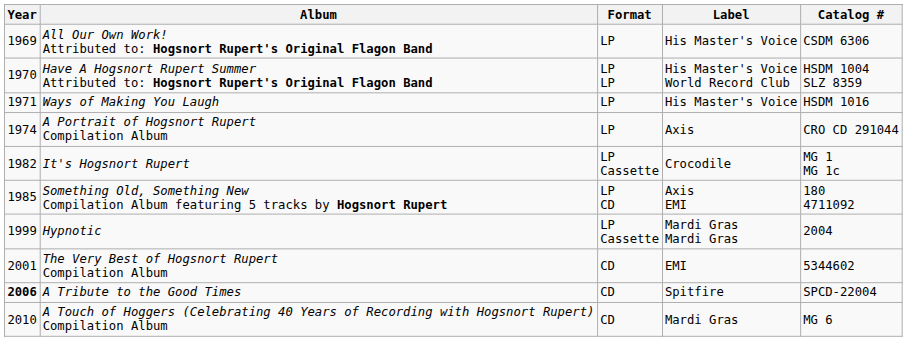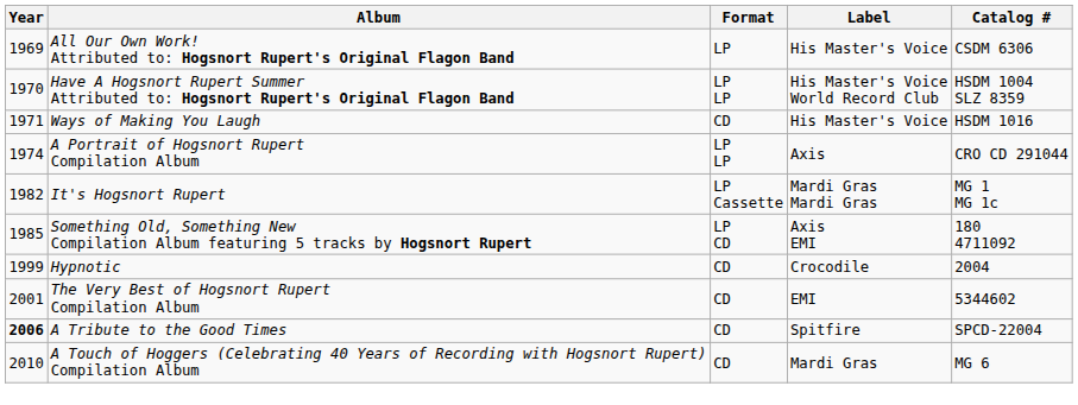 <table class="wikitable">
 <tr>
 <th>Year</th>
 <th>Album</th>
 <th>Format</th>
 <th>Label</th>
 <th>Catalog #</th>
 </tr>
 <tr>
 <td>1969</td>
 <td><em>All Our Own Work!</em> <br> Attributed to: <strong>Hogsnort Rupert's Original Flagon Band</strong></td>
 <td>LP</td>
 <td>His Master's Voice</td>
 <td>CSDM 6306</td>
 </tr>
 <tr>
 <td>1970</td>
 <td><em>Have A Hogsnort Rupert Summer</em> <br> Attributed to: <strong>Hogsnort Rupert's Original Flagon Band</strong></td>
 <td>LP <br> LP</td>
 <td>His Master's Voice <br> World Record Club</td>
 <td>HSDM 1004 <br> SLZ 8359</td>
 </tr>
 <tr>
 <td>1971</td>
 <td><em>Ways of Making You Laugh</em></td>
-<td>LP</td>
+<td>CD</td>
 <td>His Master's Voice</td>
 <td>HSDM 1016</td>
 </tr>
 <tr>
 <td>1974</td>
 <td><em>A Portrait of Hogsnort Rupert</em> <br> Compilation Album</td>
-<td>LP</td>
+<td>LP <br> LP</td>
 <td>Axis</td>
 <td>CRO CD 291044</td>
 </tr>
 <tr>
 <td>1982</td>
 <td><em>It's Hogsnort Rupert</em></td>
 <td>LP <br> Cassette</td>
-<td>Crocodile</td>
+<td>Mardi Gras <br> Mardi Gras</td>
 <td>MG 1 <br> MG 1c</td>
 </tr>
 <tr>
 <td>1985</td>
 <td><em>Something Old, Something New</em> <br> Compilation Album featuring 5 tracks by <strong>Hogsnort Rupert</strong></td>
 <td>LP <br> CD</td>
 <td>Axis <br> EMI</td>
 <td>180 <br> 4711092</td>
 </tr>
 <tr>
 <td>1999</td>
 <td><em>Hypnotic</em></td>
-<td>LP <br> Cassette</td>
-<td>Mardi Gras <br> Mardi Gras</td>
+<td>CD</td>
+<td>Crocodile</td>
 <td>2004</td>
 </tr>
 <tr>
 <td>2001</td>
 <td><em>The Very Best of Hogsnort Rupert</em> <br> Compilation Album</td>
 <td>CD</td>
 <td>EMI</td>
 <td>5344602</td>
 </tr>
 <tr>
 <td><strong>2006</strong></td>
 <td><em>A Tribute to the Good Times</em></td>
 <td>CD</td>
 <td>Spitfire</td>
 <td>SPCD-22004</td>
 </tr>
 <tr>
 <td>2010</td>
 <td><em>A Touch of Hoggers (Celebrating 40 Years of Recording with Hogsnort Rupert)</em> <br> Compilation Album</td>
 <td>CD</td>
 <td>Mardi Gras</td>
 <td>MG 6</td>
 </tr>
 </table>
